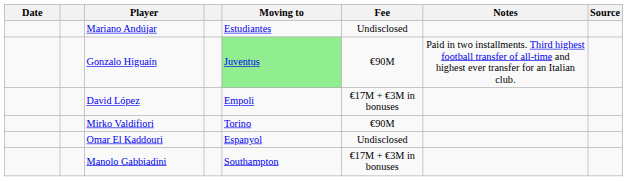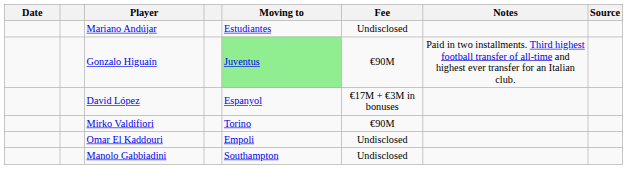 <table class="wikitable sortable">
 <tr>
 <th style="width:80px;">Date</th>
 <th style="width:30px;"></th>
 <th style="width:180px;">Player</th>
 <th style="width:20px;"></th>
 <th style="width:180px;">Moving to</th>
 <th style="width:120px;" class="unsortable">Fee</th>
 <th style="width:250px;" class="unsortable">Notes</th>
 <th style="width:20px;">Source</th>
 </tr>
 <tr>
 <td></td>
 <td align=center></td>
 <td> <a href='#'>Mariano Andújar</a></td>
 <td align=center></td>
 <td> <a href='#'>Estudiantes</a></td>
 <td align=center>Undisclosed</td>
 <td align=center></td>
 <td></td>
 </tr>
 <tr>
 <td></td>
 <td align=center></td>
 <td> <a href='#'>Gonzalo Higuaín</a></td>
 <td align=center></td>
 <td style="background: lightgreen;"> <a href='#'>Juventus</a></td>
 <td align=center>€90M</td>
 <td align=center>Paid in two installments. <a href='#'>Third highest football transfer of all-time</a> and highest ever transfer for an Italian club.</td>
 <td></td>
 </tr>
 <tr>
 <td></td>
 <td align=center></td>
 <td> <a href='#'>David López</a></td>
 <td align=center></td>
-<td> <a href='#'>Empoli</a></td>
+<td> <a href='#'>Espanyol</a></td>
 <td align=center>€17M + €3M in bonuses</td>
 <td align=center></td>
 <td></td>
 </tr>
 <tr>
 <td></td>
 <td align=center></td>
 <td> <a href='#'>Mirko Valdifiori</a></td>
 <td align=center></td>
 <td> <a href='#'>Torino</a></td>
 <td align=center>€90M</td>
 <td align=center></td>
 <td></td>
 </tr>
 <tr>
 <td></td>
 <td align=center></td>
 <td> <a href='#'>Omar El Kaddouri</a></td>
 <td align=center></td>
-<td> <a href='#'>Espanyol</a></td>
+<td> <a href='#'>Empoli</a></td>
 <td align=center>Undisclosed</td>
 <td align=center></td>
 <td></td>
 </tr>
 <tr>
 <td></td>
 <td align=center></td>
 <td> <a href='#'>Manolo Gabbiadini</a></td>
 <td align=center></td>
 <td> <a href='#'>Southampton</a></td>
-<td align=center>€17M + €3M in bonuses</td>
+<td align=center>Undisclosed</td>
 <td align=center></td>
 <td></td>
 </tr>
 </table>
